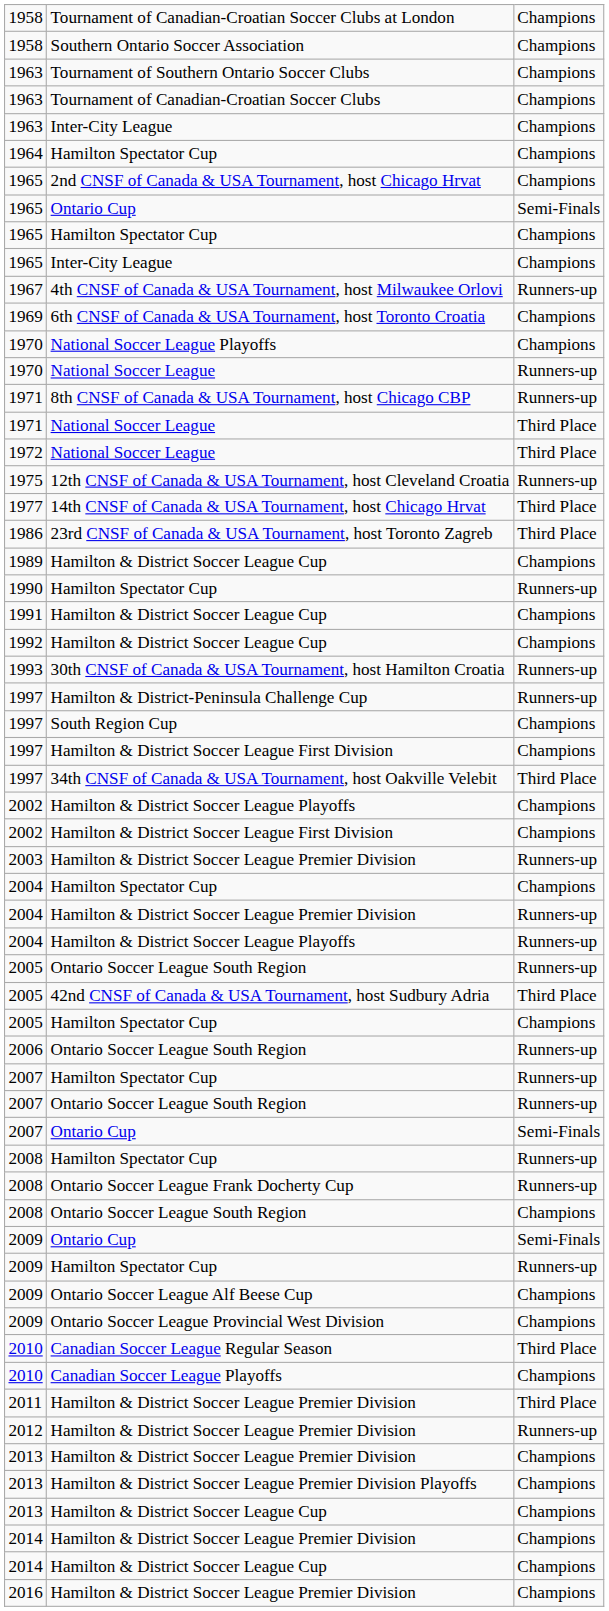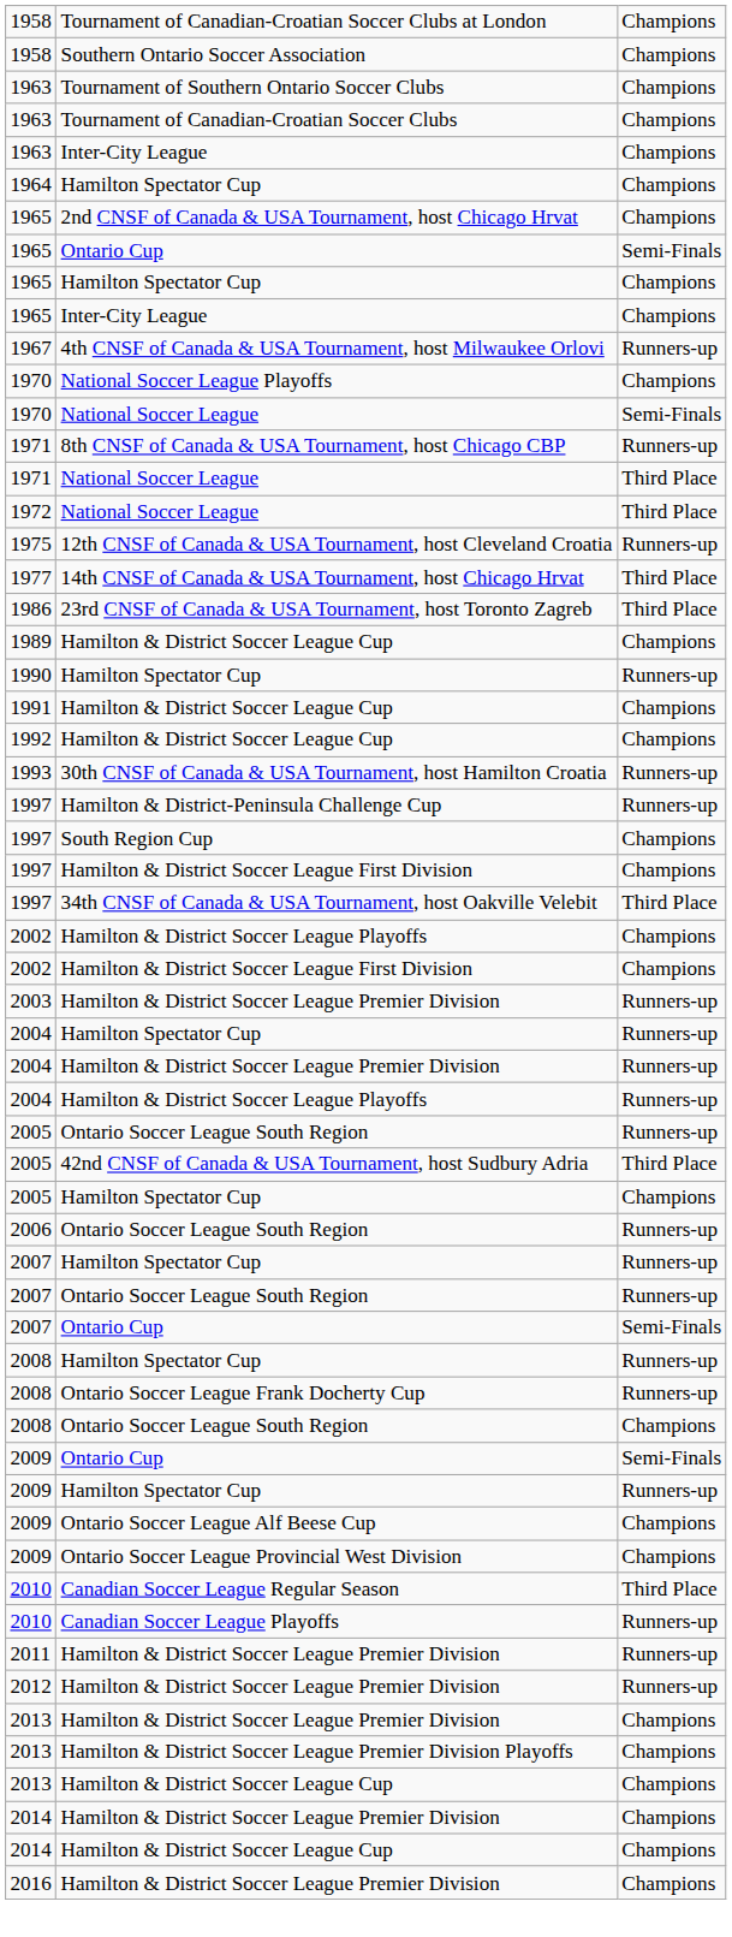 <table class="wikitable">
 <tr>
 <td>1958</td>
 <td>Tournament of Canadian-Croatian Soccer Clubs at London</td>
 <td>Champions</td>
 </tr>
 <tr>
 <td>1958</td>
 <td>Southern Ontario Soccer Association</td>
 <td>Champions</td>
 </tr>
 <tr>
 <td>1963</td>
 <td>Tournament of Southern Ontario Soccer Clubs</td>
 <td>Champions</td>
 </tr>
 <tr>
 <td>1963</td>
 <td>Tournament of Canadian-Croatian Soccer Clubs</td>
 <td>Champions</td>
 </tr>
 <tr>
 <td>1963</td>
 <td>Inter-City League</td>
 <td>Champions</td>
 </tr>
 <tr>
 <td>1964</td>
 <td>Hamilton Spectator Cup</td>
 <td>Champions</td>
 </tr>
 <tr>
 <td>1965</td>
 <td>2nd <a href='#'>CNSF of Canada & USA Tournament</a>, host <a href='#'>Chicago Hrvat</a></td>
 <td>Champions</td>
 </tr>
 <tr>
 <td>1965</td>
 <td><a href='#'>Ontario Cup</a></td>
 <td>Semi-Finals</td>
 </tr>
 <tr>
 <td>1965</td>
 <td>Hamilton Spectator Cup</td>
 <td>Champions</td>
 </tr>
 <tr>
 <td>1965</td>
 <td>Inter-City League</td>
 <td>Champions</td>
 </tr>
 <tr>
 <td>1967</td>
 <td>4th <a href='#'>CNSF of Canada & USA Tournament</a>, host <a href='#'>Milwaukee Orlovi</a></td>
 <td>Runners-up</td>
 </tr>
 <tr>
-<td>1969</td>
-<td>6th <a href='#'>CNSF of Canada & USA Tournament</a>, host <a href='#'>Toronto Croatia</a></td>
-<td>Champions</td>
-</tr>
-<tr>
 <td>1970</td>
 <td><a href='#'>National Soccer League</a> Playoffs</td>
 <td>Champions</td>
 </tr>
 <tr>
 <td>1970</td>
 <td><a href='#'>National Soccer League</a></td>
-<td>Runners-up</td>
+<td>Semi-Finals</td>
 </tr>
 <tr>
 <td>1971</td>
 <td>8th <a href='#'>CNSF of Canada & USA Tournament</a>, host <a href='#'>Chicago CBP</a></td>
 <td>Runners-up</td>
 </tr>
 <tr>
 <td>1971</td>
 <td><a href='#'>National Soccer League</a></td>
 <td>Third Place</td>
 </tr>
 <tr>
 <td>1972</td>
 <td><a href='#'>National Soccer League</a></td>
 <td>Third Place</td>
 </tr>
 <tr>
 <td>1975</td>
 <td>12th <a href='#'>CNSF of Canada & USA Tournament</a>, host Cleveland Croatia</td>
 <td>Runners-up</td>
 </tr>
 <tr>
 <td>1977</td>
 <td>14th <a href='#'>CNSF of Canada & USA Tournament</a>, host <a href='#'>Chicago Hrvat</a></td>
 <td>Third Place</td>
 </tr>
 <tr>
 <td>1986</td>
 <td>23rd <a href='#'>CNSF of Canada & USA Tournament</a>, host Toronto Zagreb</td>
 <td>Third Place</td>
 </tr>
 <tr>
 <td>1989</td>
 <td>Hamilton & District Soccer League Cup</td>
 <td>Champions</td>
 </tr>
 <tr>
 <td>1990</td>
 <td>Hamilton Spectator Cup</td>
 <td>Runners-up</td>
 </tr>
 <tr>
 <td>1991</td>
 <td>Hamilton & District Soccer League Cup</td>
 <td>Champions</td>
 </tr>
 <tr>
 <td>1992</td>
 <td>Hamilton & District Soccer League Cup</td>
 <td>Champions</td>
 </tr>
 <tr>
 <td>1993</td>
 <td>30th <a href='#'>CNSF of Canada & USA Tournament</a>, host Hamilton Croatia</td>
 <td>Runners-up</td>
 </tr>
 <tr>
 <td>1997</td>
 <td>Hamilton & District-Peninsula Challenge Cup</td>
 <td>Runners-up</td>
 </tr>
 <tr>
 <td>1997</td>
 <td>South Region Cup</td>
 <td>Champions</td>
 </tr>
 <tr>
 <td>1997</td>
 <td>Hamilton & District Soccer League First Division</td>
 <td>Champions</td>
 </tr>
 <tr>
 <td>1997</td>
 <td>34th <a href='#'>CNSF of Canada & USA Tournament</a>, host Oakville Velebit</td>
 <td>Third Place</td>
 </tr>
 <tr>
 <td>2002</td>
 <td>Hamilton & District Soccer League Playoffs</td>
 <td>Champions</td>
 </tr>
 <tr>
 <td>2002</td>
 <td>Hamilton & District Soccer League First Division</td>
 <td>Champions</td>
 </tr>
 <tr>
 <td>2003</td>
 <td>Hamilton & District Soccer League Premier Division</td>
 <td>Runners-up</td>
 </tr>
 <tr>
 <td>2004</td>
 <td>Hamilton Spectator Cup</td>
-<td>Champions</td>
+<td>Runners-up</td>
 </tr>
 <tr>
 <td>2004</td>
 <td>Hamilton & District Soccer League Premier Division</td>
 <td>Runners-up</td>
 </tr>
 <tr>
 <td>2004</td>
 <td>Hamilton & District Soccer League Playoffs</td>
 <td>Runners-up</td>
 </tr>
 <tr>
 <td>2005</td>
 <td>Ontario Soccer League South Region</td>
 <td>Runners-up</td>
 </tr>
 <tr>
 <td>2005</td>
 <td>42nd <a href='#'>CNSF of Canada & USA Tournament</a>, host Sudbury Adria</td>
 <td>Third Place</td>
 </tr>
 <tr>
 <td>2005</td>
 <td>Hamilton Spectator Cup</td>
 <td>Champions</td>
 </tr>
 <tr>
 <td>2006</td>
 <td>Ontario Soccer League South Region</td>
 <td>Runners-up</td>
 </tr>
 <tr>
 <td>2007</td>
 <td>Hamilton Spectator Cup</td>
 <td>Runners-up</td>
 </tr>
 <tr>
 <td>2007</td>
 <td>Ontario Soccer League South Region</td>
 <td>Runners-up</td>
 </tr>
 <tr>
 <td>2007</td>
 <td><a href='#'>Ontario Cup</a></td>
 <td>Semi-Finals</td>
 </tr>
 <tr>
 <td>2008</td>
 <td>Hamilton Spectator Cup</td>
 <td>Runners-up</td>
 </tr>
 <tr>
 <td>2008</td>
 <td>Ontario Soccer League Frank Docherty Cup</td>
 <td>Runners-up</td>
 </tr>
 <tr>
 <td>2008</td>
 <td>Ontario Soccer League South Region</td>
 <td>Champions</td>
 </tr>
 <tr>
 <td>2009</td>
 <td><a href='#'>Ontario Cup</a></td>
 <td>Semi-Finals</td>
 </tr>
 <tr>
 <td>2009</td>
 <td>Hamilton Spectator Cup</td>
 <td>Runners-up</td>
 </tr>
 <tr>
 <td>2009</td>
 <td>Ontario Soccer League Alf Beese Cup</td>
 <td>Champions</td>
 </tr>
 <tr>
 <td>2009</td>
 <td>Ontario Soccer League Provincial West Division</td>
 <td>Champions</td>
 </tr>
 <tr>
 <td><a href='#'>2010</a></td>
 <td><a href='#'>Canadian Soccer League</a> Regular Season</td>
 <td>Third Place</td>
 </tr>
 <tr>
 <td><a href='#'>2010</a></td>
 <td><a href='#'>Canadian Soccer League</a> Playoffs</td>
-<td>Champions</td>
+<td>Runners-up</td>
 </tr>
 <tr>
 <td>2011</td>
 <td>Hamilton & District Soccer League Premier Division</td>
-<td>Third Place</td>
+<td>Runners-up</td>
 </tr>
 <tr>
 <td>2012</td>
 <td>Hamilton & District Soccer League Premier Division</td>
 <td>Runners-up</td>
 </tr>
 <tr>
 <td>2013</td>
 <td>Hamilton & District Soccer League Premier Division</td>
 <td>Champions</td>
 </tr>
 <tr>
 <td>2013</td>
 <td>Hamilton & District Soccer League Premier Division Playoffs</td>
 <td>Champions</td>
 </tr>
 <tr>
 <td>2013</td>
 <td>Hamilton & District Soccer League Cup</td>
 <td>Champions</td>
 </tr>
 <tr>
 <td>2014</td>
 <td>Hamilton & District Soccer League Premier Division</td>
 <td>Champions</td>
 </tr>
 <tr>
 <td>2014</td>
 <td>Hamilton & District Soccer League Cup</td>
 <td>Champions</td>
 </tr>
 <tr>
 <td>2016</td>
 <td>Hamilton & District Soccer League Premier Division</td>
 <td>Champions</td>
 </tr>
 </table>
